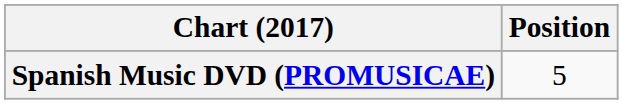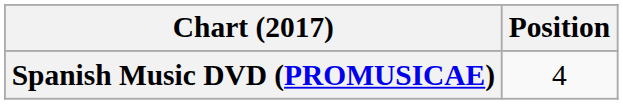 <table class="wikitable sortable plainrowheaders" style="text-align:center">
 <tr>
 <th scope="col">Chart (2017)</th>
 <th scope="col">Position</th>
 </tr>
 <tr>
 <th scope="row">Spanish Music DVD (<a href='#'>PROMUSICAE</a>)</th>
-<td>5</td>
+<td>4</td>
 </tr>
 </table>
